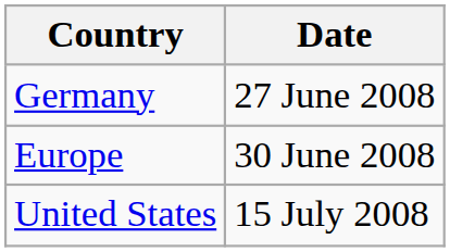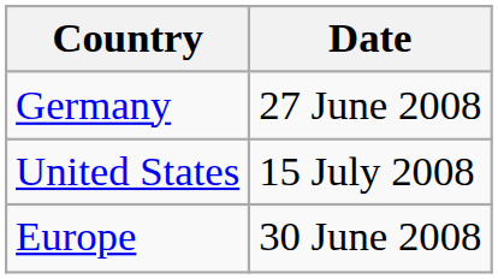 <table class="wikitable">
 <tr>
 <th>Country</th>
 <th>Date</th>
 </tr>
 <tr>
 <td><a href='#'>Germany</a></td>
 <td>27 June 2008</td>
 </tr>
 <tr>
+<td><a href='#'>United States</a></td>
+<td>15 July 2008</td>
+</tr>
+<tr>
 <td><a href='#'>Europe</a></td>
 <td>30 June 2008</td>
 </tr>
-<tr>
-<td><a href='#'>United States</a></td>
-<td>15 July 2008</td>
-</tr>
 </table>
